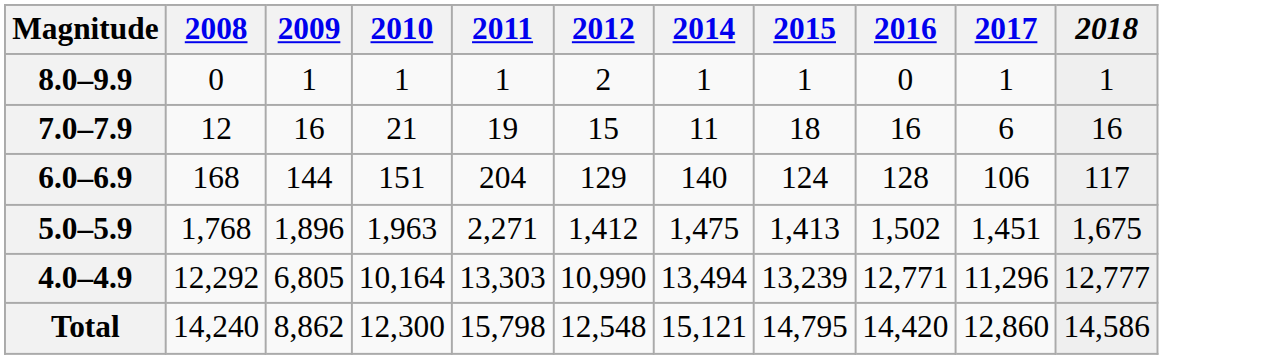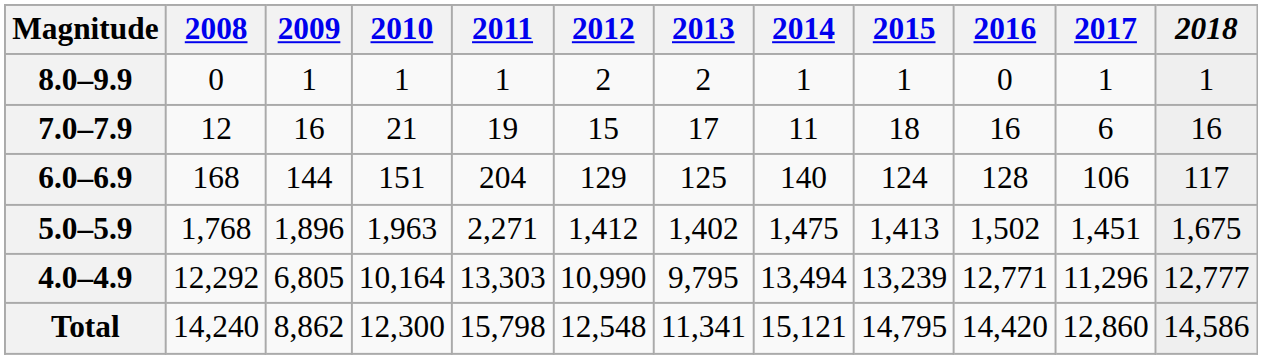 <table class="wikitable" style="text-align:center">
 <tr>
 <th>Magnitude</th>
 <th><a href='#'>2008</a></th>
 <th><a href='#'>2009</a></th>
 <th><a href='#'>2010</a></th>
 <th><a href='#'>2011</a></th>
 <th><a href='#'>2012</a></th>
+<th><a href='#'>2013</a></th>
 <th><a href='#'>2014</a></th>
 <th><a href='#'>2015</a></th>
 <th><a href='#'>2016</a></th>
 <th><a href='#'>2017</a></th>
 <th style="background:#efefef;"><em>2018</em></th>
 </tr>
 <tr>
 <th>8.0–9.9</th>
 <td>0</td>
 <td>1</td>
 <td>1</td>
 <td>1</td>
+<td>2</td>
 <td>2</td>
 <td>1</td>
 <td>1</td>
 <td>0</td>
 <td>1</td>
 <td style="background:#efefef;">1</td>
 </tr>
 <tr>
 <th>7.0–7.9</th>
 <td>12</td>
 <td>16</td>
 <td>21</td>
 <td>19</td>
 <td>15</td>
+<td>17</td>
 <td>11</td>
 <td>18</td>
 <td>16</td>
 <td>6</td>
 <td style="background:#efefef;">16</td>
 </tr>
 <tr>
 <th>6.0–6.9</th>
 <td>168</td>
 <td>144</td>
 <td>151</td>
 <td>204</td>
 <td>129</td>
+<td>125</td>
 <td>140</td>
 <td>124</td>
 <td>128</td>
 <td>106</td>
 <td style="background:#efefef;">117</td>
 </tr>
 <tr>
 <th>5.0–5.9</th>
 <td>1,768</td>
 <td>1,896</td>
 <td>1,963</td>
 <td>2,271</td>
 <td>1,412</td>
+<td>1,402</td>
 <td>1,475</td>
 <td>1,413</td>
 <td>1,502</td>
 <td>1,451</td>
 <td style="background:#efefef;">1,675</td>
 </tr>
 <tr>
 <th>4.0–4.9</th>
 <td>12,292</td>
 <td>6,805</td>
 <td>10,164</td>
 <td>13,303</td>
 <td>10,990</td>
+<td>9,795</td>
 <td>13,494</td>
 <td>13,239</td>
 <td>12,771</td>
 <td>11,296</td>
 <td style="background:#efefef;">12,777</td>
 </tr>
 <tr>
 <th>Total</th>
 <td>14,240</td>
 <td>8,862</td>
 <td>12,300</td>
 <td>15,798</td>
 <td>12,548</td>
+<td>11,341</td>
 <td>15,121</td>
 <td>14,795</td>
 <td>14,420</td>
 <td>12,860</td>
 <td style="background:#efefef;">14,586</td>
 </tr>
 </table>
